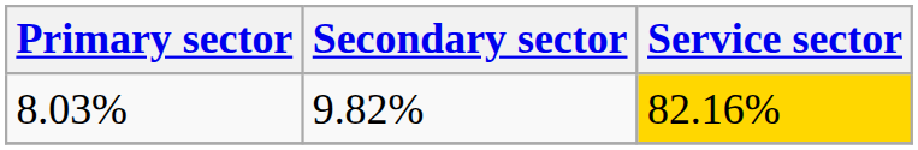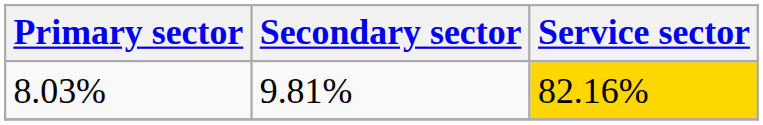 <table class="wikitable" border="1">
 <tr>
 <th><a href='#'>Primary sector</a></th>
 <th><a href='#'>Secondary sector</a></th>
 <th><a href='#'>Service sector</a></th>
 </tr>
 <tr>
 <td>8.03%</td>
-<td>9.82%</td>
+<td>9.81%</td>
 <td style="background: gold;">82.16%</td>
 </tr>
 <tr>
 </tr>
 </table>
